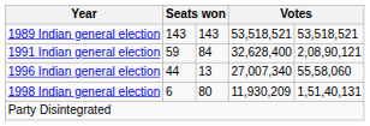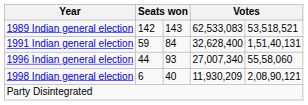 <table class="wikitable">
 <tr>
 <th>Year</th>
 <th colspan="2">Seats won</th>
 <th colspan="2">Votes</th>
 </tr>
 <tr>
 <td><a href='#'>1989 Indian general election</a></td>
-<td>143</td>
+<td>142</td>
 <td> 143</td>
-<td>53,518,521</td>
+<td>62,533,083</td>
 <td> 53,518,521</td>
 </tr>
 <tr>
 <td><a href='#'>1991 Indian general election</a></td>
 <td>59</td>
 <td> 84</td>
 <td>32,628,400</td>
-<td> 2,08,90,121</td>
+<td> 1,51,40,131</td>
 </tr>
 <tr>
 <td><a href='#'>1996 Indian general election</a></td>
 <td>44</td>
-<td> 13</td>
+<td> 93</td>
 <td>27,007,340</td>
 <td> 55,58,060</td>
 </tr>
 <tr>
 <td><a href='#'>1998 Indian general election</a></td>
 <td>6</td>
-<td> 80</td>
+<td> 40</td>
 <td>11,930,209</td>
-<td> 1,51,40,131</td>
+<td> 2,08,90,121</td>
 </tr>
 <tr>
 <td colspan="5">Party Disintegrated</td>
 </tr>
 </table>
